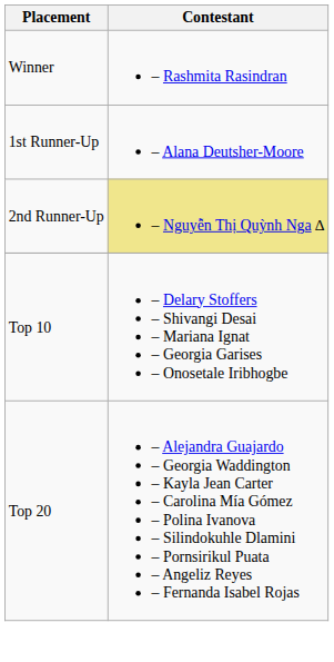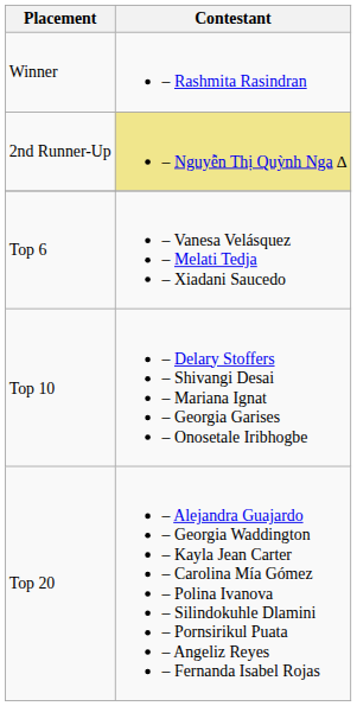 <table class="wikitable sortable" style="font-size:95%;">
 <tr>
 <th>Placement</th>
 <th>Contestant</th>
 </tr>
 <tr>
 <td>Winner</td>
 <td><br><ul><li> – <a href='#'>Rashmita Rasindran</a></li></ul></td>
 </tr>
 <tr>
-<td>1st Runner-Up</td>
-<td><br><ul><li> – <a href='#'>Alana Deutsher-Moore</a></li></ul></td>
-</tr>
-<tr>
 <td>2nd Runner-Up</td>
 <td style="background: khaki;"><br><ul><li> – <a href='#'>Nguyễn Thị Quỳnh Nga</a> ∆</li></ul></td>
 </tr>
 <tr>
+</tr>
+<tr>
+<td>Top 6</td>
+<td><br><ul><li> – Vanesa Velásquez</li><li> – <a href='#'>Melati Tedja</a></li><li> – Xiadani Saucedo</li></ul></td>
 </tr>
 <tr>
 <td>Top 10</td>
 <td><br><ul><li> – <a href='#'>Delary Stoffers</a></li><li> – Shivangi Desai</li><li> – Mariana Ignat</li><li> – Georgia Garises</li><li> – Onosetale Iribhogbe</li></ul></td>
 </tr>
 <tr>
 <td>Top 20</td>
 <td><br><ul><li> – <a href='#'>Alejandra Guajardo</a></li><li> – Georgia Waddington</li><li> – Kayla Jean Carter</li><li> – Carolina Mía Gómez</li><li> – Polina Ivanova</li><li> – Silindokuhle Dlamini</li><li> – Pornsirikul Puata</li><li> – Angeliz Reyes</li><li> – Fernanda Isabel Rojas</li></ul></td>
 </tr>
 </table>
